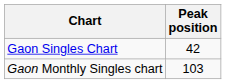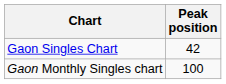 <table class="wikitable sortable">
 <tr>
 <th>Chart</th>
 <th>Peak<br>position</th>
 </tr>
 <tr>
 <td><a href='#'>Gaon Singles Chart</a></td>
 <td align="center">42</td>
 </tr>
 <tr>
 <td><em>Gaon</em> Monthly Singles chart</td>
-<td align="center">103</td>
+<td align="center">100</td>
 </tr>
 </table>
